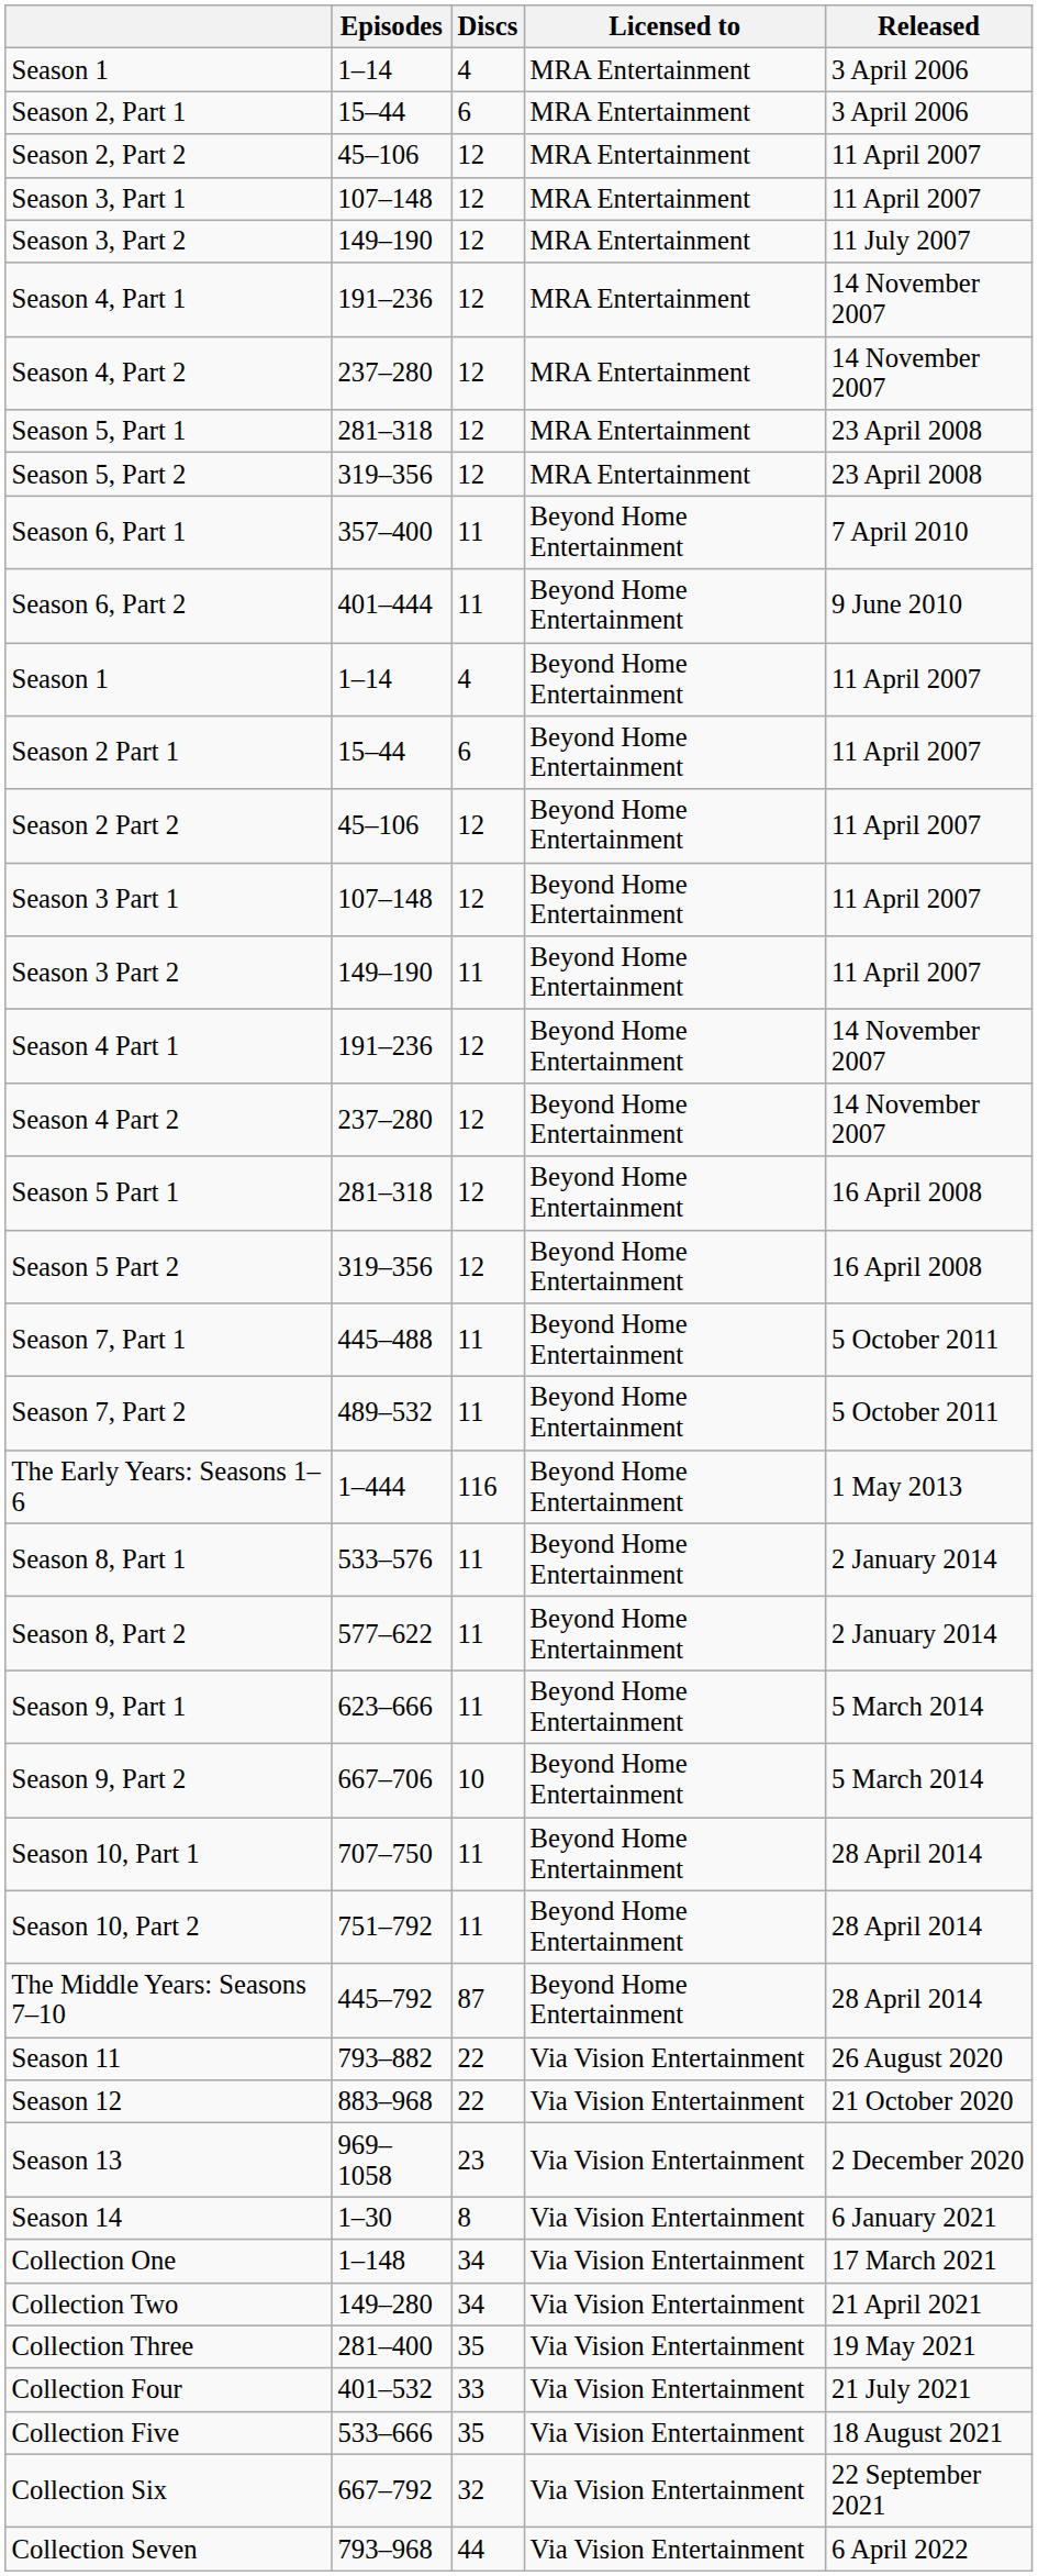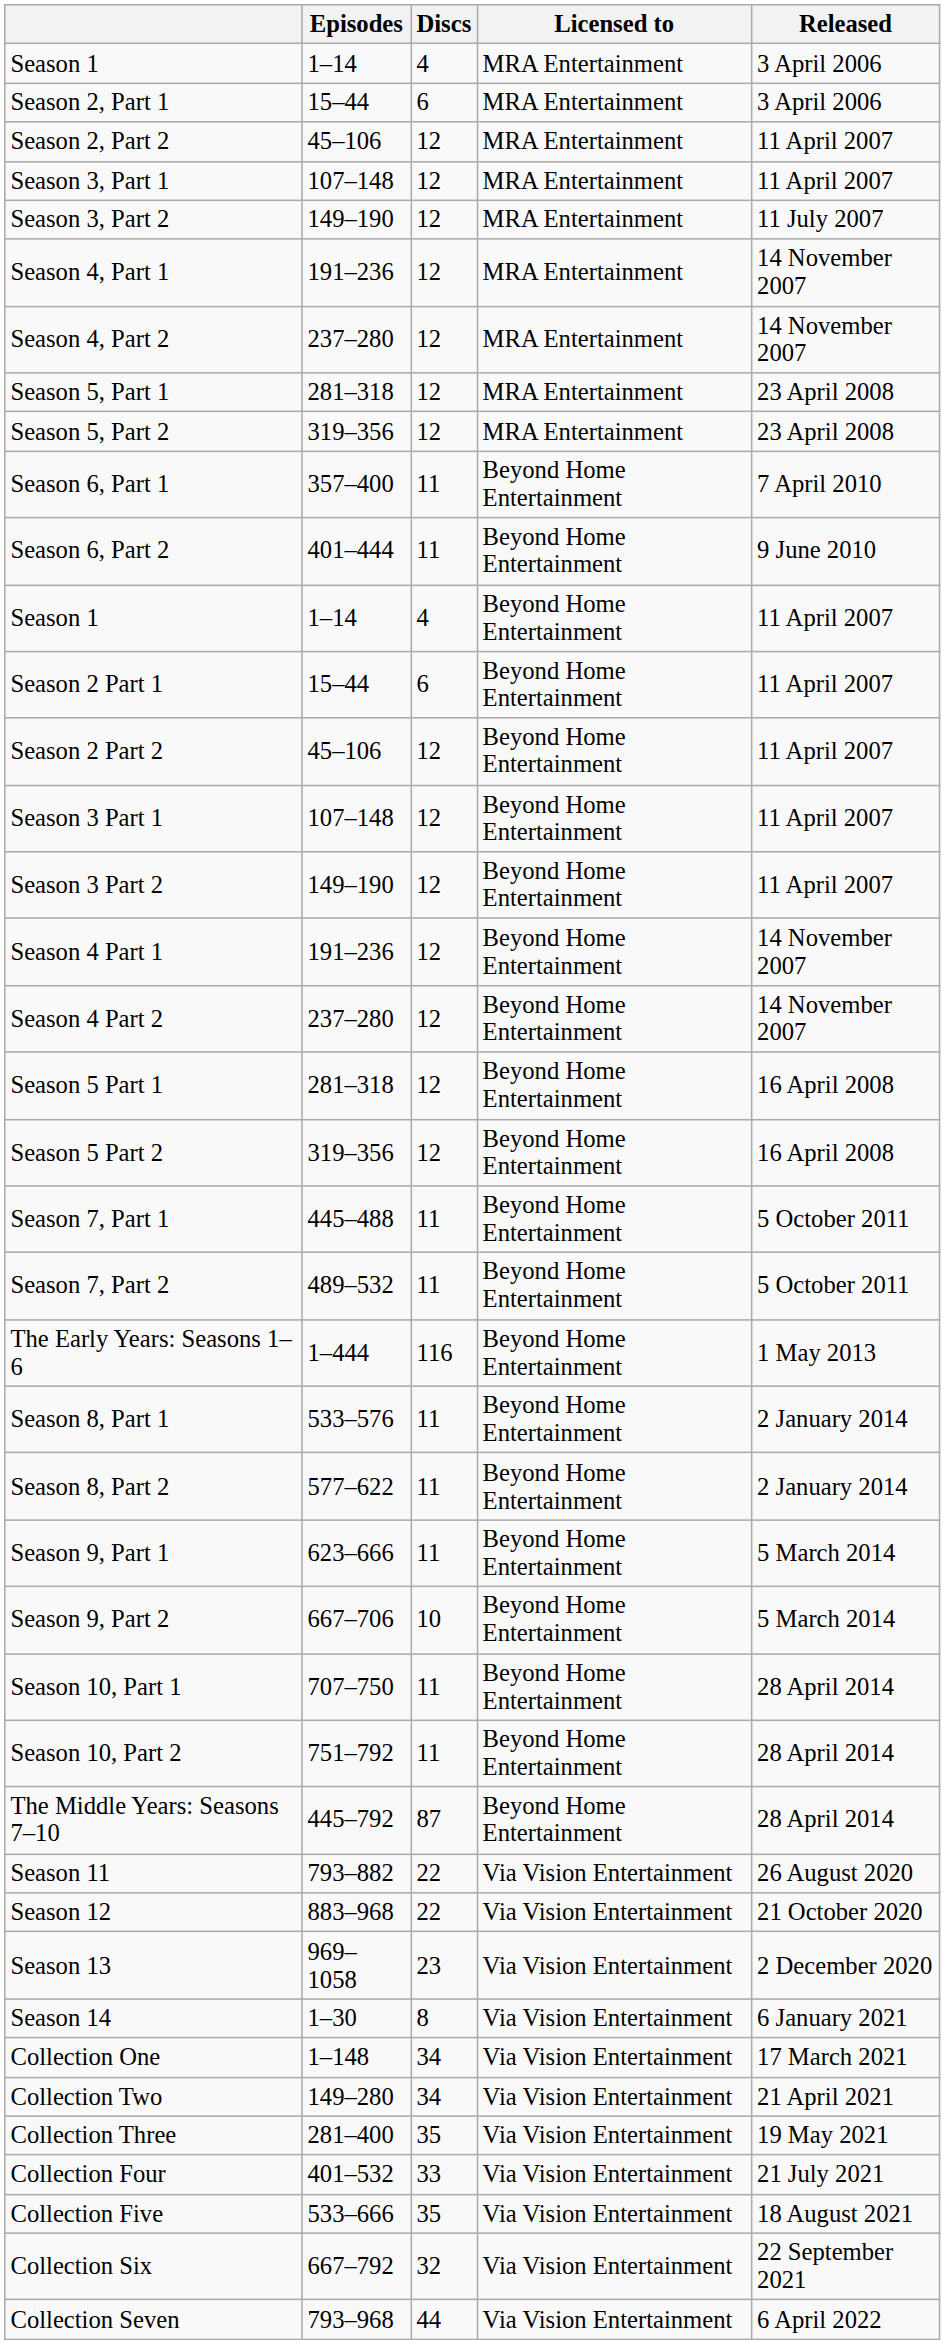 <table class="wikitable">
 <tr>
 <th></th>
 <th>Episodes</th>
 <th>Discs</th>
 <th>Licensed to</th>
 <th>Released</th>
 </tr>
 <tr>
 <td>Season 1</td>
 <td>1–14</td>
 <td>4</td>
 <td>MRA Entertainment</td>
 <td>3 April 2006</td>
 </tr>
 <tr>
 <td>Season 2, Part 1</td>
 <td>15–44</td>
 <td>6</td>
 <td>MRA Entertainment</td>
 <td>3 April 2006</td>
 </tr>
 <tr>
 <td>Season 2, Part 2</td>
 <td>45–106</td>
 <td>12</td>
 <td>MRA Entertainment</td>
 <td>11 April 2007</td>
 </tr>
 <tr>
 <td>Season 3, Part 1</td>
 <td>107–148</td>
 <td>12</td>
 <td>MRA Entertainment</td>
 <td>11 April 2007</td>
 </tr>
 <tr>
 <td>Season 3, Part 2</td>
 <td>149–190</td>
 <td>12</td>
 <td>MRA Entertainment</td>
 <td>11 July 2007</td>
 </tr>
 <tr>
 <td>Season 4, Part 1</td>
 <td>191–236</td>
 <td>12</td>
 <td>MRA Entertainment</td>
 <td>14 November 2007</td>
 </tr>
 <tr>
 <td>Season 4, Part 2</td>
 <td>237–280</td>
 <td>12</td>
 <td>MRA Entertainment</td>
 <td>14 November 2007</td>
 </tr>
 <tr>
 <td>Season 5, Part 1</td>
 <td>281–318</td>
 <td>12</td>
 <td>MRA Entertainment</td>
 <td>23 April 2008</td>
 </tr>
 <tr>
 <td>Season 5, Part 2</td>
 <td>319–356</td>
 <td>12</td>
 <td>MRA Entertainment</td>
 <td>23 April 2008</td>
 </tr>
 <tr>
 <td>Season 6, Part 1</td>
 <td>357–400</td>
 <td>11</td>
 <td>Beyond Home Entertainment</td>
 <td>7 April 2010</td>
 </tr>
 <tr>
 <td>Season 6, Part 2</td>
 <td>401–444</td>
 <td>11</td>
 <td>Beyond Home Entertainment</td>
 <td>9 June 2010</td>
 </tr>
 <tr>
 <td>Season 1</td>
 <td>1–14</td>
 <td>4</td>
 <td>Beyond Home Entertainment</td>
 <td>11 April 2007</td>
 </tr>
 <tr>
 <td>Season 2 Part 1</td>
 <td>15–44</td>
 <td>6</td>
 <td>Beyond Home Entertainment</td>
 <td>11 April 2007</td>
 </tr>
 <tr>
 <td>Season 2 Part 2</td>
 <td>45–106</td>
 <td>12</td>
 <td>Beyond Home Entertainment</td>
 <td>11 April 2007</td>
 </tr>
 <tr>
 <td>Season 3 Part 1</td>
 <td>107–148</td>
 <td>12</td>
 <td>Beyond Home Entertainment</td>
 <td>11 April 2007</td>
 </tr>
 <tr>
 <td>Season 3 Part 2</td>
 <td>149–190</td>
-<td>11</td>
+<td>12</td>
 <td>Beyond Home Entertainment</td>
 <td>11 April 2007</td>
 </tr>
 <tr>
 <td>Season 4 Part 1</td>
 <td>191–236</td>
 <td>12</td>
 <td>Beyond Home Entertainment</td>
 <td>14 November 2007</td>
 </tr>
 <tr>
 <td>Season 4 Part 2</td>
 <td>237–280</td>
 <td>12</td>
 <td>Beyond Home Entertainment</td>
 <td>14 November 2007</td>
 </tr>
 <tr>
 <td>Season 5 Part 1</td>
 <td>281–318</td>
 <td>12</td>
 <td>Beyond Home Entertainment</td>
 <td>16 April 2008</td>
 </tr>
 <tr>
 <td>Season 5 Part 2</td>
 <td>319–356</td>
 <td>12</td>
 <td>Beyond Home Entertainment</td>
 <td>16 April 2008</td>
 </tr>
 <tr>
 <td>Season 7, Part 1</td>
 <td>445–488</td>
 <td>11</td>
 <td>Beyond Home Entertainment</td>
 <td>5 October 2011</td>
 </tr>
 <tr>
 <td>Season 7, Part 2</td>
 <td>489–532</td>
 <td>11</td>
 <td>Beyond Home Entertainment</td>
 <td>5 October 2011</td>
 </tr>
 <tr>
 <td>The Early Years: Seasons 1–6</td>
 <td>1–444</td>
 <td>116</td>
 <td>Beyond Home Entertainment</td>
 <td>1 May 2013</td>
 </tr>
 <tr>
 <td>Season 8, Part 1</td>
 <td>533–576</td>
 <td>11</td>
 <td>Beyond Home Entertainment</td>
 <td>2 January 2014</td>
 </tr>
 <tr>
 <td>Season 8, Part 2</td>
 <td>577–622</td>
 <td>11</td>
 <td>Beyond Home Entertainment</td>
 <td>2 January 2014</td>
 </tr>
 <tr>
 <td>Season 9, Part 1</td>
 <td>623–666</td>
 <td>11</td>
 <td>Beyond Home Entertainment</td>
 <td>5 March 2014</td>
 </tr>
 <tr>
 <td>Season 9, Part 2</td>
 <td>667–706</td>
 <td>10</td>
 <td>Beyond Home Entertainment</td>
 <td>5 March 2014</td>
 </tr>
 <tr>
 <td>Season 10, Part 1</td>
 <td>707–750</td>
 <td>11</td>
 <td>Beyond Home Entertainment</td>
 <td>28 April 2014</td>
 </tr>
 <tr>
 <td>Season 10, Part 2</td>
 <td>751–792</td>
 <td>11</td>
 <td>Beyond Home Entertainment</td>
 <td>28 April 2014</td>
 </tr>
 <tr>
 <td>The Middle Years: Seasons 7–10</td>
 <td>445–792</td>
 <td>87</td>
 <td>Beyond Home Entertainment</td>
 <td>28 April 2014</td>
 </tr>
 <tr>
 <td>Season 11</td>
 <td>793–882</td>
 <td>22</td>
 <td>Via Vision Entertainment</td>
 <td>26 August 2020</td>
 </tr>
 <tr>
 <td>Season 12</td>
 <td>883–968</td>
 <td>22</td>
 <td>Via Vision Entertainment</td>
 <td>21 October 2020</td>
 </tr>
 <tr>
 <td>Season 13</td>
 <td>969–1058</td>
 <td>23</td>
 <td>Via Vision Entertainment</td>
 <td>2 December 2020</td>
 </tr>
 <tr>
 <td>Season 14</td>
 <td>1–30</td>
 <td>8</td>
 <td>Via Vision Entertainment</td>
 <td>6 January 2021</td>
 </tr>
 <tr>
 <td>Collection One</td>
 <td>1–148</td>
 <td>34</td>
 <td>Via Vision Entertainment</td>
 <td>17 March 2021</td>
 </tr>
 <tr>
 <td>Collection Two</td>
 <td>149–280</td>
 <td>34</td>
 <td>Via Vision Entertainment</td>
 <td>21 April 2021</td>
 </tr>
 <tr>
 <td>Collection Three</td>
 <td>281–400</td>
 <td>35</td>
 <td>Via Vision Entertainment</td>
 <td>19 May 2021</td>
 </tr>
 <tr>
 <td>Collection Four</td>
 <td>401–532</td>
 <td>33</td>
 <td>Via Vision Entertainment</td>
 <td>21 July 2021</td>
 </tr>
 <tr>
 <td>Collection Five</td>
 <td>533–666</td>
 <td>35</td>
 <td>Via Vision Entertainment</td>
 <td>18 August 2021</td>
 </tr>
 <tr>
 <td>Collection Six</td>
 <td>667–792</td>
 <td>32</td>
 <td>Via Vision Entertainment</td>
 <td>22 September 2021</td>
 </tr>
 <tr>
 <td>Collection Seven</td>
 <td>793–968</td>
 <td>44</td>
 <td>Via Vision Entertainment</td>
 <td>6 April 2022</td>
 </tr>
 </table>
